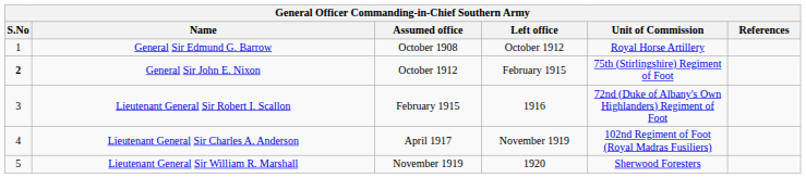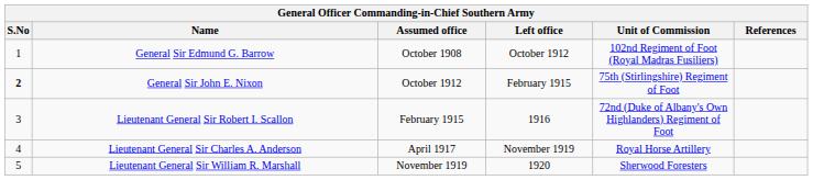 <table class="wikitable sortable" style="text-align:center">
 <tr>
 <th colspan="6"><strong>General Officer Commanding-in-Chief Southern Army</strong></th>
 </tr>
 <tr style="background:#cccccc">
 <th scope="col" style="width: 20px;">S.No</th>
 <th scope="col" style="width: 500px;">Name</th>
 <th scope="col" style="width: 150px;">Assumed office</th>
 <th scope="col" style="width: 150px;">Left office</th>
 <th scope="col" style="width: 200px;">Unit of Commission</th>
 <th scope="col" style="width: 100px;">References</th>
 </tr>
 <tr>
 <td>1</td>
 <td><a href='#'>General</a> <a href='#'>Sir Edmund G. Barrow</a> </td>
 <td>October 1908</td>
 <td>October 1912</td>
-<td><a href='#'>Royal Horse Artillery</a></td>
+<td><a href='#'>102nd Regiment of Foot (Royal Madras Fusiliers)</a></td>
 <td></td>
 </tr>
 <tr>
 <td><strong>2</strong></td>
 <td><a href='#'>General</a> <a href='#'>Sir John E. Nixon</a> </td>
 <td>October 1912</td>
 <td>February 1915</td>
 <td><a href='#'>75th (Stirlingshire) Regiment of Foot</a></td>
 <td></td>
 </tr>
 <tr>
 <td>3</td>
 <td><a href='#'>Lieutenant General</a> <a href='#'>Sir Robert I. Scallon</a> </td>
 <td>February 1915</td>
 <td>1916</td>
 <td><a href='#'>72nd (Duke of Albany's Own Highlanders) Regiment of Foot</a></td>
 <td></td>
 </tr>
 <tr>
 <td>4</td>
 <td><a href='#'>Lieutenant General</a> <a href='#'>Sir Charles A. Anderson</a> </td>
 <td>April 1917</td>
 <td>November 1919</td>
-<td><a href='#'>102nd Regiment of Foot (Royal Madras Fusiliers)</a></td>
+<td><a href='#'>Royal Horse Artillery</a></td>
 <td></td>
 </tr>
 <tr>
 <td>5</td>
 <td><a href='#'>Lieutenant General</a> <a href='#'>Sir William R. Marshall</a> </td>
 <td>November 1919</td>
 <td>1920</td>
 <td><a href='#'>Sherwood Foresters</a></td>
 <td></td>
 </tr>
 </table>
